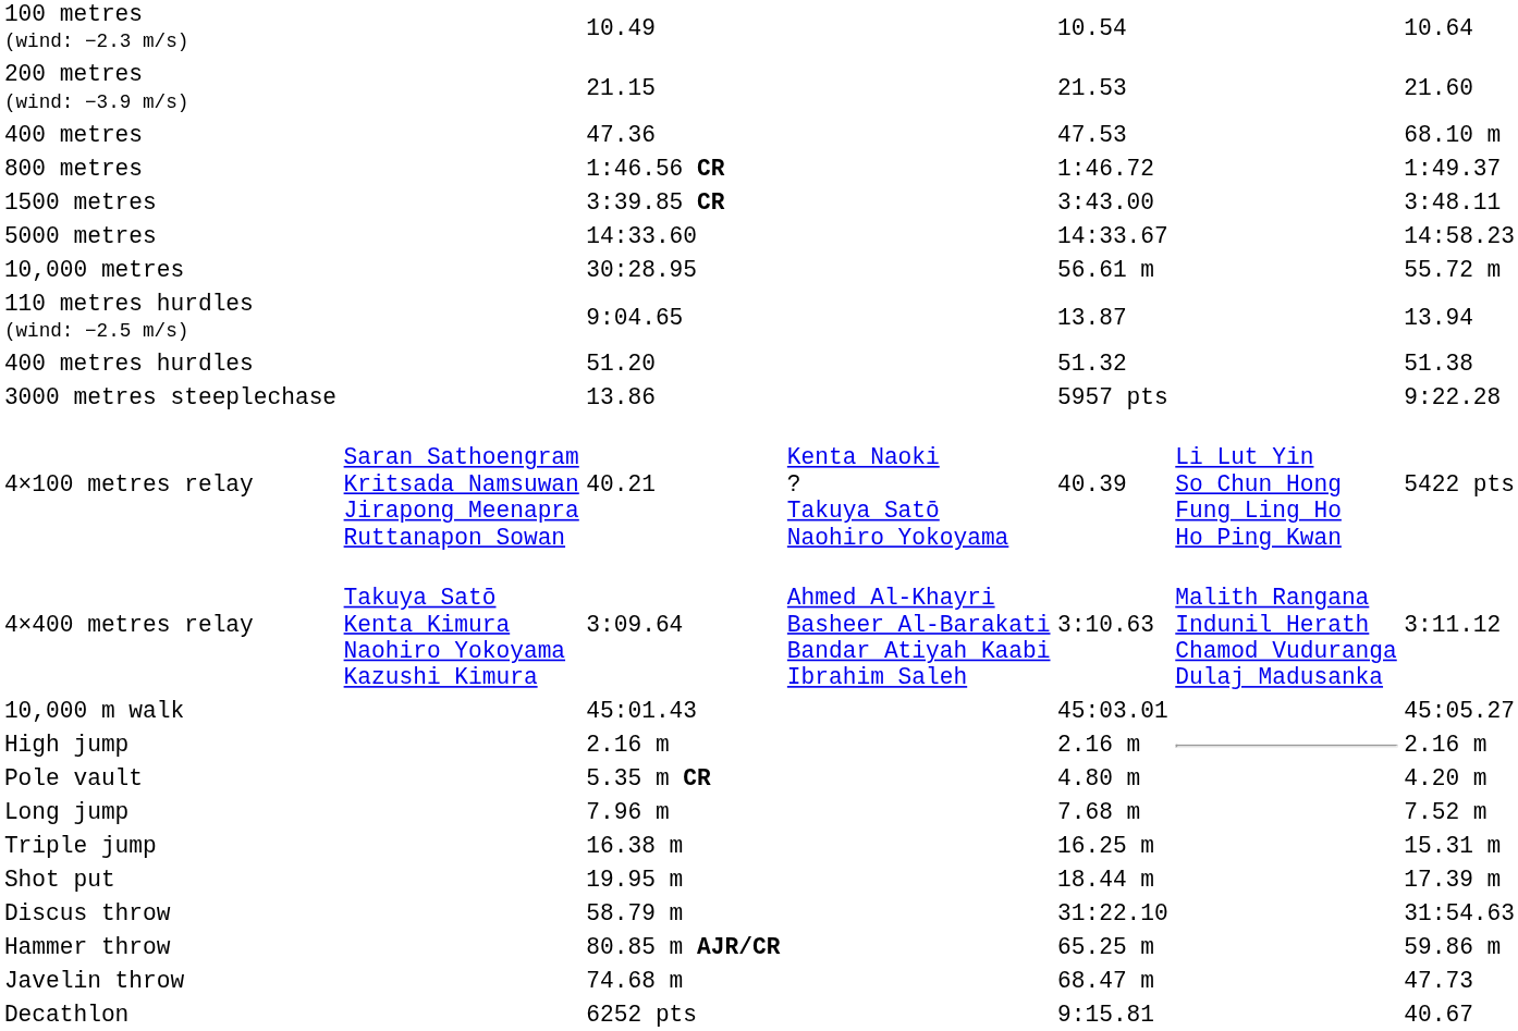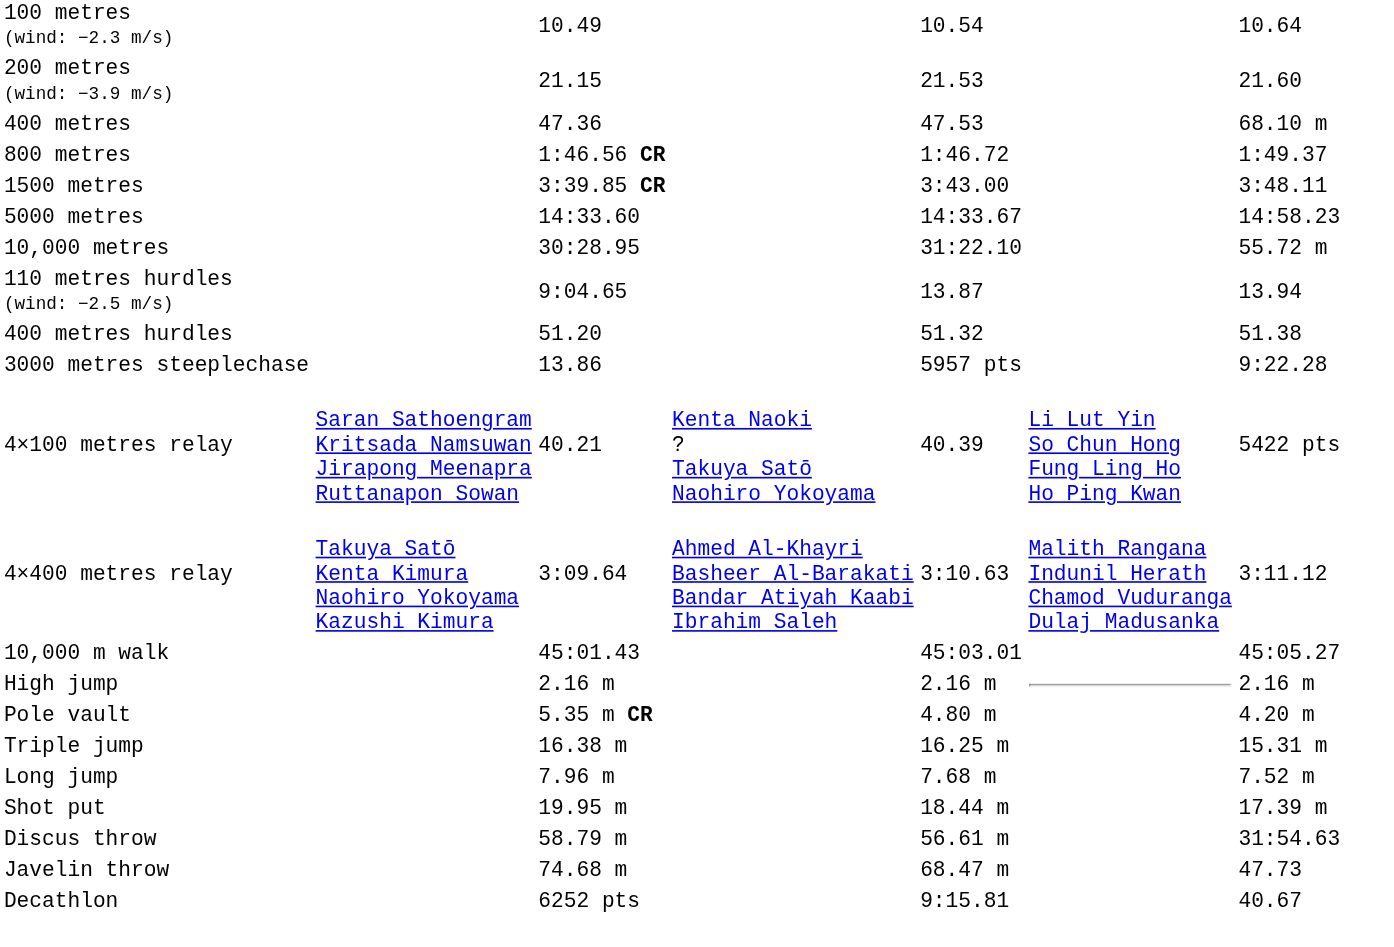 <table>
 <tr>
 <td>100 metres<br><small>(wind: −2.3 m/s)</small></td>
 <td></td>
 <td>10.49</td>
 <td></td>
 <td>10.54</td>
 <td></td>
 <td>10.64</td>
 </tr>
 <tr>
 <td>200 metres<br><small>(wind: −3.9 m/s)</small></td>
 <td></td>
 <td>21.15</td>
 <td></td>
 <td>21.53</td>
 <td></td>
 <td>21.60</td>
 </tr>
 <tr>
 <td>400 metres</td>
 <td></td>
 <td>47.36</td>
 <td></td>
 <td>47.53</td>
 <td></td>
 <td>68.10 m</td>
 </tr>
 <tr>
 <td>800 metres</td>
 <td></td>
 <td>1:46.56 <strong>CR</strong></td>
 <td></td>
 <td>1:46.72</td>
 <td></td>
 <td>1:49.37</td>
 </tr>
 <tr>
 <td>1500 metres</td>
 <td></td>
 <td>3:39.85 <strong>CR</strong></td>
 <td></td>
 <td>3:43.00</td>
 <td></td>
 <td>3:48.11</td>
 </tr>
 <tr>
 <td>5000 metres</td>
 <td></td>
 <td>14:33.60</td>
 <td></td>
 <td>14:33.67</td>
 <td></td>
 <td>14:58.23</td>
 </tr>
 <tr>
 <td>10,000 metres</td>
 <td></td>
 <td>30:28.95</td>
 <td></td>
-<td>56.61 m</td>
+<td>31:22.10</td>
 <td></td>
 <td>55.72 m</td>
 </tr>
 <tr>
 <td>110 metres hurdles<br><small>(wind: −2.5 m/s)</small></td>
 <td></td>
 <td>9:04.65</td>
 <td></td>
 <td>13.87</td>
 <td></td>
 <td>13.94</td>
 </tr>
 <tr>
 <td>400 metres hurdles</td>
 <td></td>
 <td>51.20</td>
 <td></td>
 <td>51.32</td>
 <td></td>
 <td>51.38</td>
 </tr>
 <tr>
 <td>3000 metres steeplechase</td>
 <td></td>
 <td>13.86</td>
 <td></td>
 <td>5957 pts</td>
 <td></td>
 <td>9:22.28</td>
 </tr>
 <tr>
 <td>4×100 metres relay</td>
 <td><br><a href='#'>Saran Sathoengram</a><br><a href='#'>Kritsada Namsuwan</a><br><a href='#'>Jirapong Meenapra</a><br><a href='#'>Ruttanapon Sowan</a></td>
 <td>40.21</td>
 <td><br><a href='#'>Kenta Naoki</a><br>?<br><a href='#'>Takuya Satō</a><br><a href='#'>Naohiro Yokoyama</a></td>
 <td>40.39</td>
 <td><br><a href='#'>Li Lut Yin</a><br><a href='#'>So Chun Hong</a><br><a href='#'>Fung Ling Ho</a><br><a href='#'>Ho Ping Kwan</a></td>
 <td>5422 pts</td>
 </tr>
 <tr>
 <td>4×400 metres relay</td>
 <td><br><a href='#'>Takuya Satō</a><br><a href='#'>Kenta Kimura</a><br><a href='#'>Naohiro Yokoyama</a><br><a href='#'>Kazushi Kimura</a></td>
 <td>3:09.64</td>
 <td><br><a href='#'>Ahmed Al-Khayri</a><br><a href='#'>Basheer Al-Barakati</a><br><a href='#'>Bandar Atiyah Kaabi</a><br><a href='#'>Ibrahim Saleh</a></td>
 <td>3:10.63</td>
 <td><br><a href='#'>Malith Rangana</a><br><a href='#'>Indunil Herath</a><br><a href='#'>Chamod Vuduranga</a><br><a href='#'>Dulaj Madusanka</a></td>
 <td>3:11.12</td>
 </tr>
 <tr>
 <td>10,000 m walk</td>
 <td></td>
 <td>45:01.43</td>
 <td></td>
 <td>45:03.01</td>
 <td></td>
 <td>45:05.27</td>
 </tr>
 <tr>
 <td>High jump</td>
 <td></td>
 <td>2.16 m</td>
 <td></td>
 <td>2.16 m</td>
 <td><hr></td>
 <td>2.16 m</td>
 </tr>
 <tr>
 <td>Pole vault</td>
 <td></td>
 <td>5.35 m <strong>CR</strong></td>
 <td></td>
 <td>4.80 m</td>
 <td></td>
 <td>4.20 m</td>
 </tr>
 <tr>
+<td>Triple jump</td>
+<td></td>
+<td>16.38 m</td>
+<td></td>
+<td>16.25 m</td>
+<td></td>
+<td>15.31 m</td>
+</tr>
+<tr>
 <td>Long jump</td>
 <td></td>
 <td>7.96 m</td>
 <td></td>
 <td>7.68 m</td>
 <td></td>
 <td>7.52 m</td>
-</tr>
-<tr>
-<td>Triple jump</td>
-<td></td>
-<td>16.38 m</td>
-<td></td>
-<td>16.25 m</td>
-<td></td>
-<td>15.31 m</td>
 </tr>
 <tr>
 <td>Shot put</td>
 <td></td>
 <td>19.95 m</td>
 <td></td>
 <td>18.44 m</td>
 <td></td>
 <td>17.39 m</td>
 </tr>
 <tr>
 <td>Discus throw</td>
 <td></td>
 <td>58.79 m</td>
 <td></td>
-<td>31:22.10</td>
+<td>56.61 m</td>
 <td></td>
 <td>31:54.63</td>
-</tr>
-<tr>
-<td>Hammer throw</td>
-<td></td>
-<td>80.85 m <strong>AJR/CR</strong></td>
-<td></td>
-<td>65.25 m</td>
-<td></td>
-<td>59.86 m</td>
 </tr>
 <tr>
 <td>Javelin throw</td>
 <td></td>
 <td>74.68 m</td>
 <td></td>
 <td>68.47 m</td>
 <td></td>
 <td>47.73</td>
 </tr>
 <tr>
 <td>Decathlon</td>
 <td></td>
 <td>6252 pts</td>
 <td></td>
 <td>9:15.81</td>
 <td></td>
 <td>40.67</td>
 </tr>
 </table>
